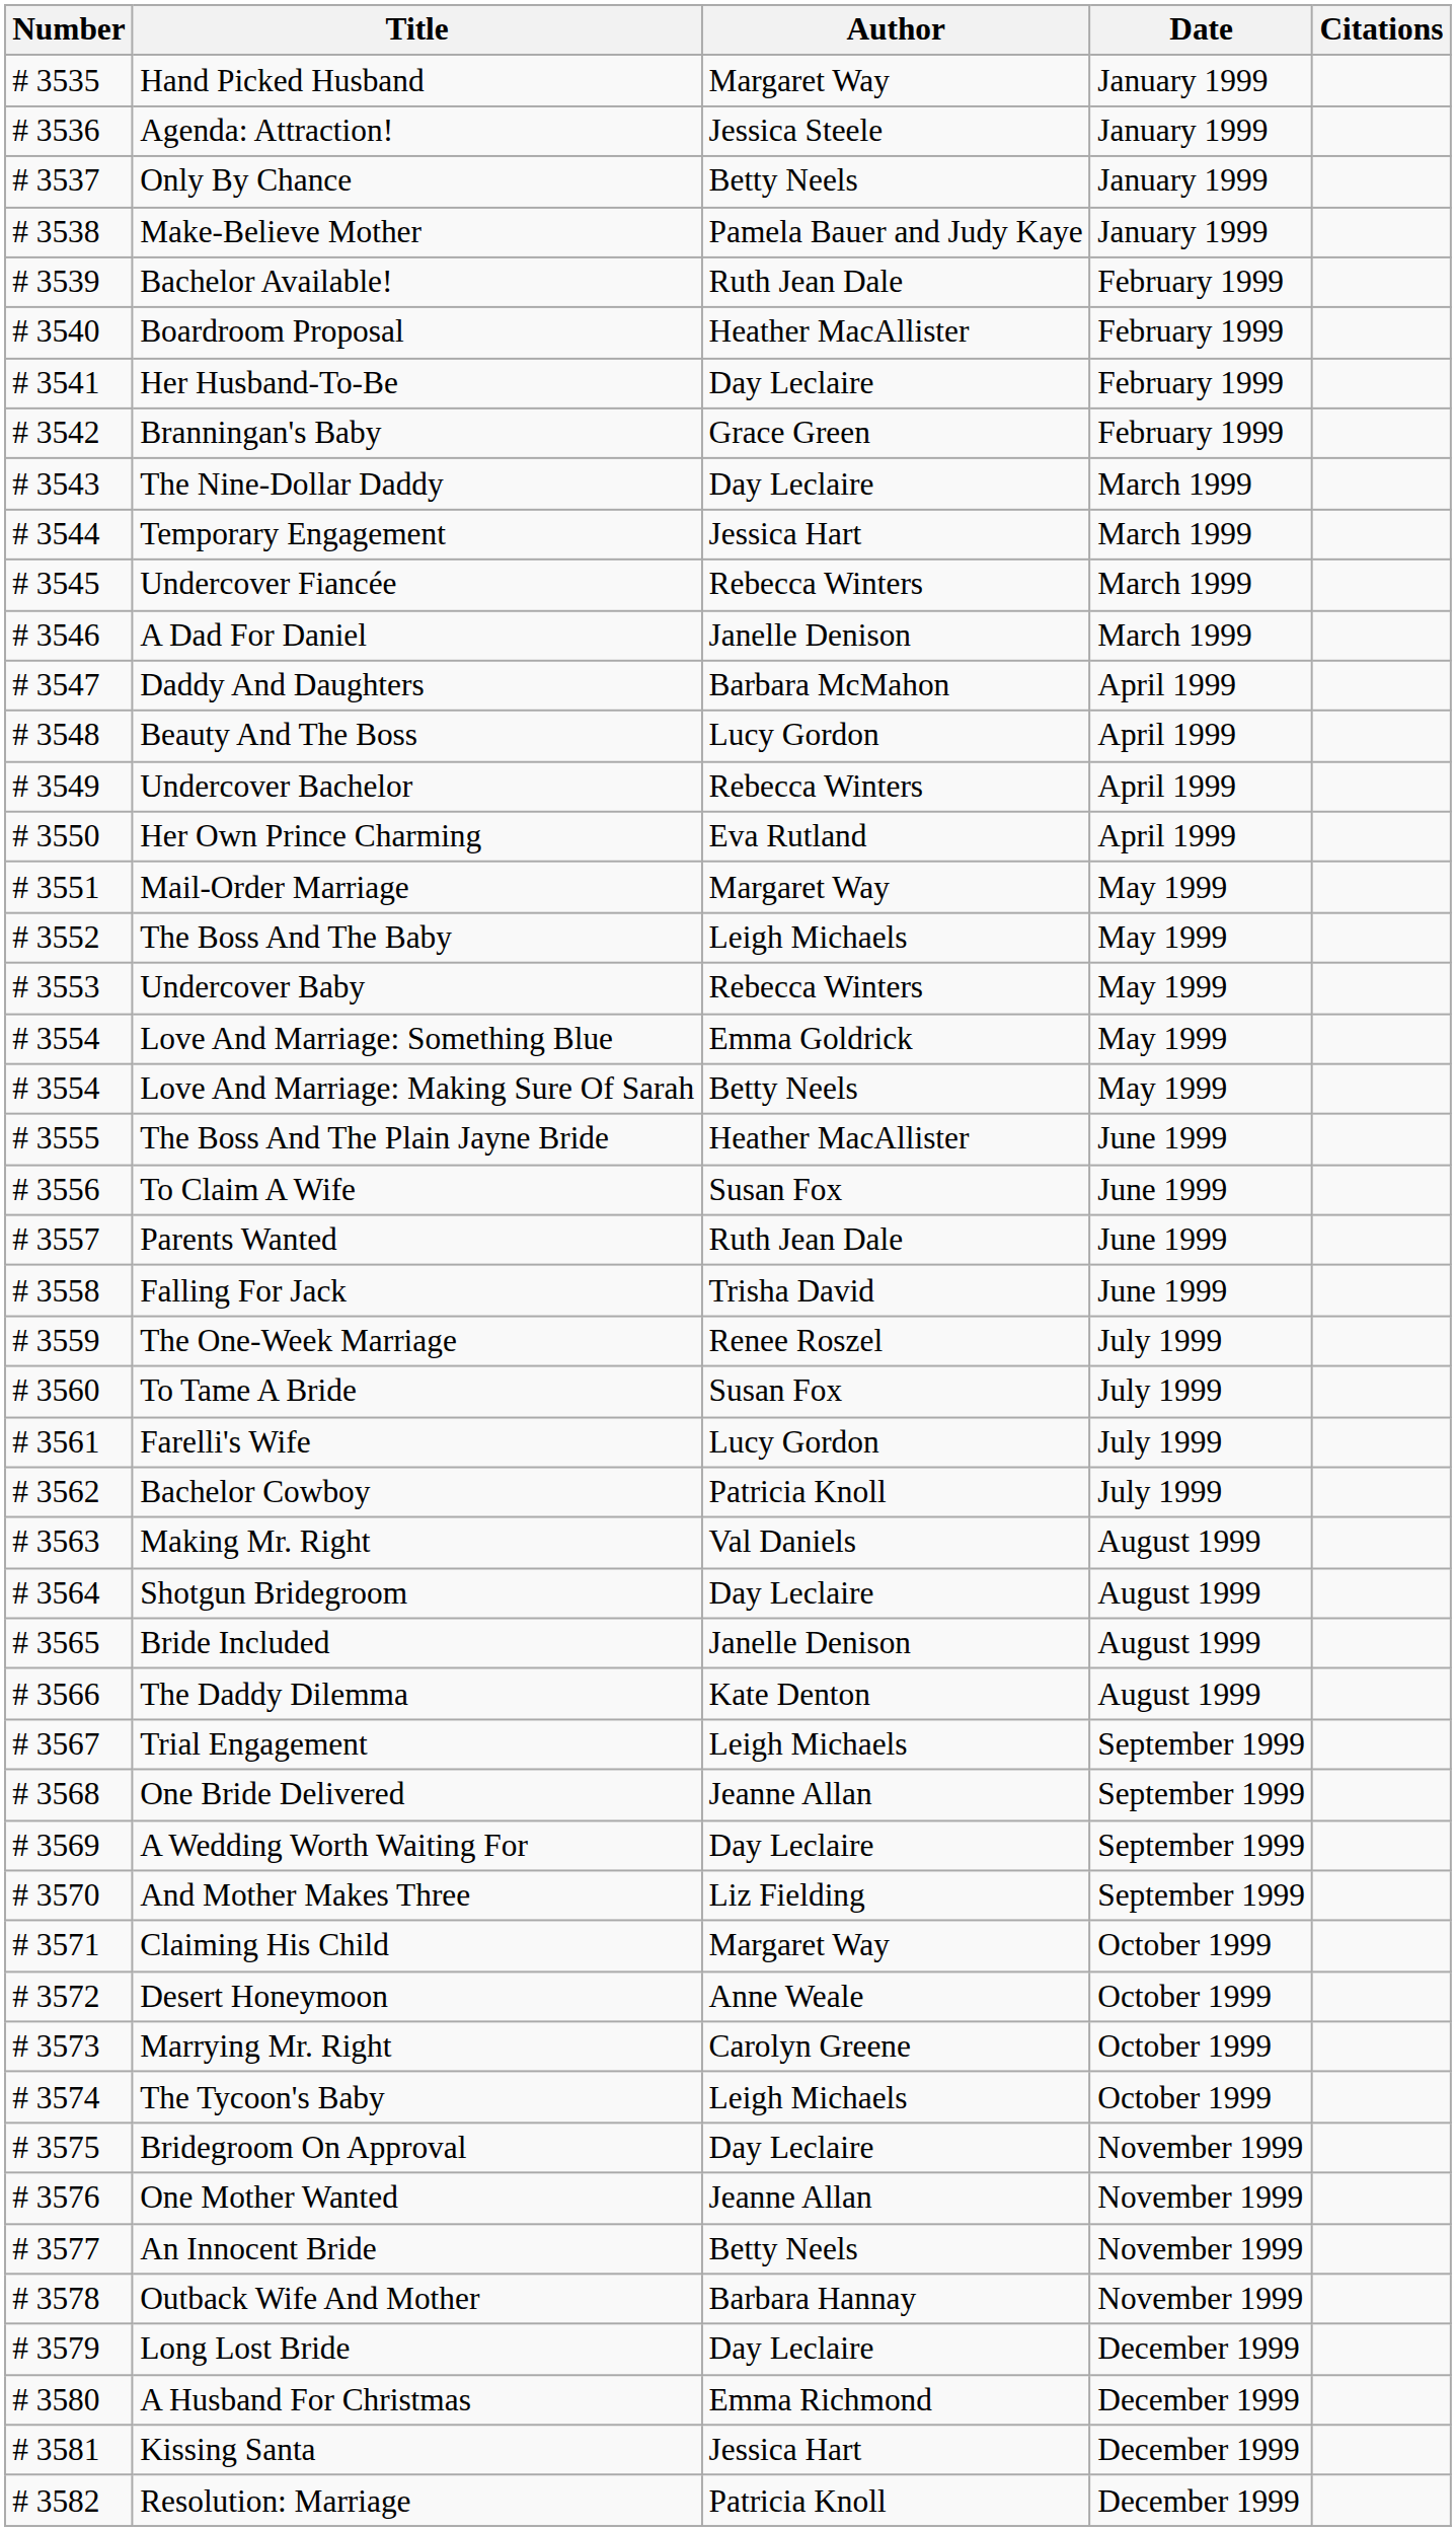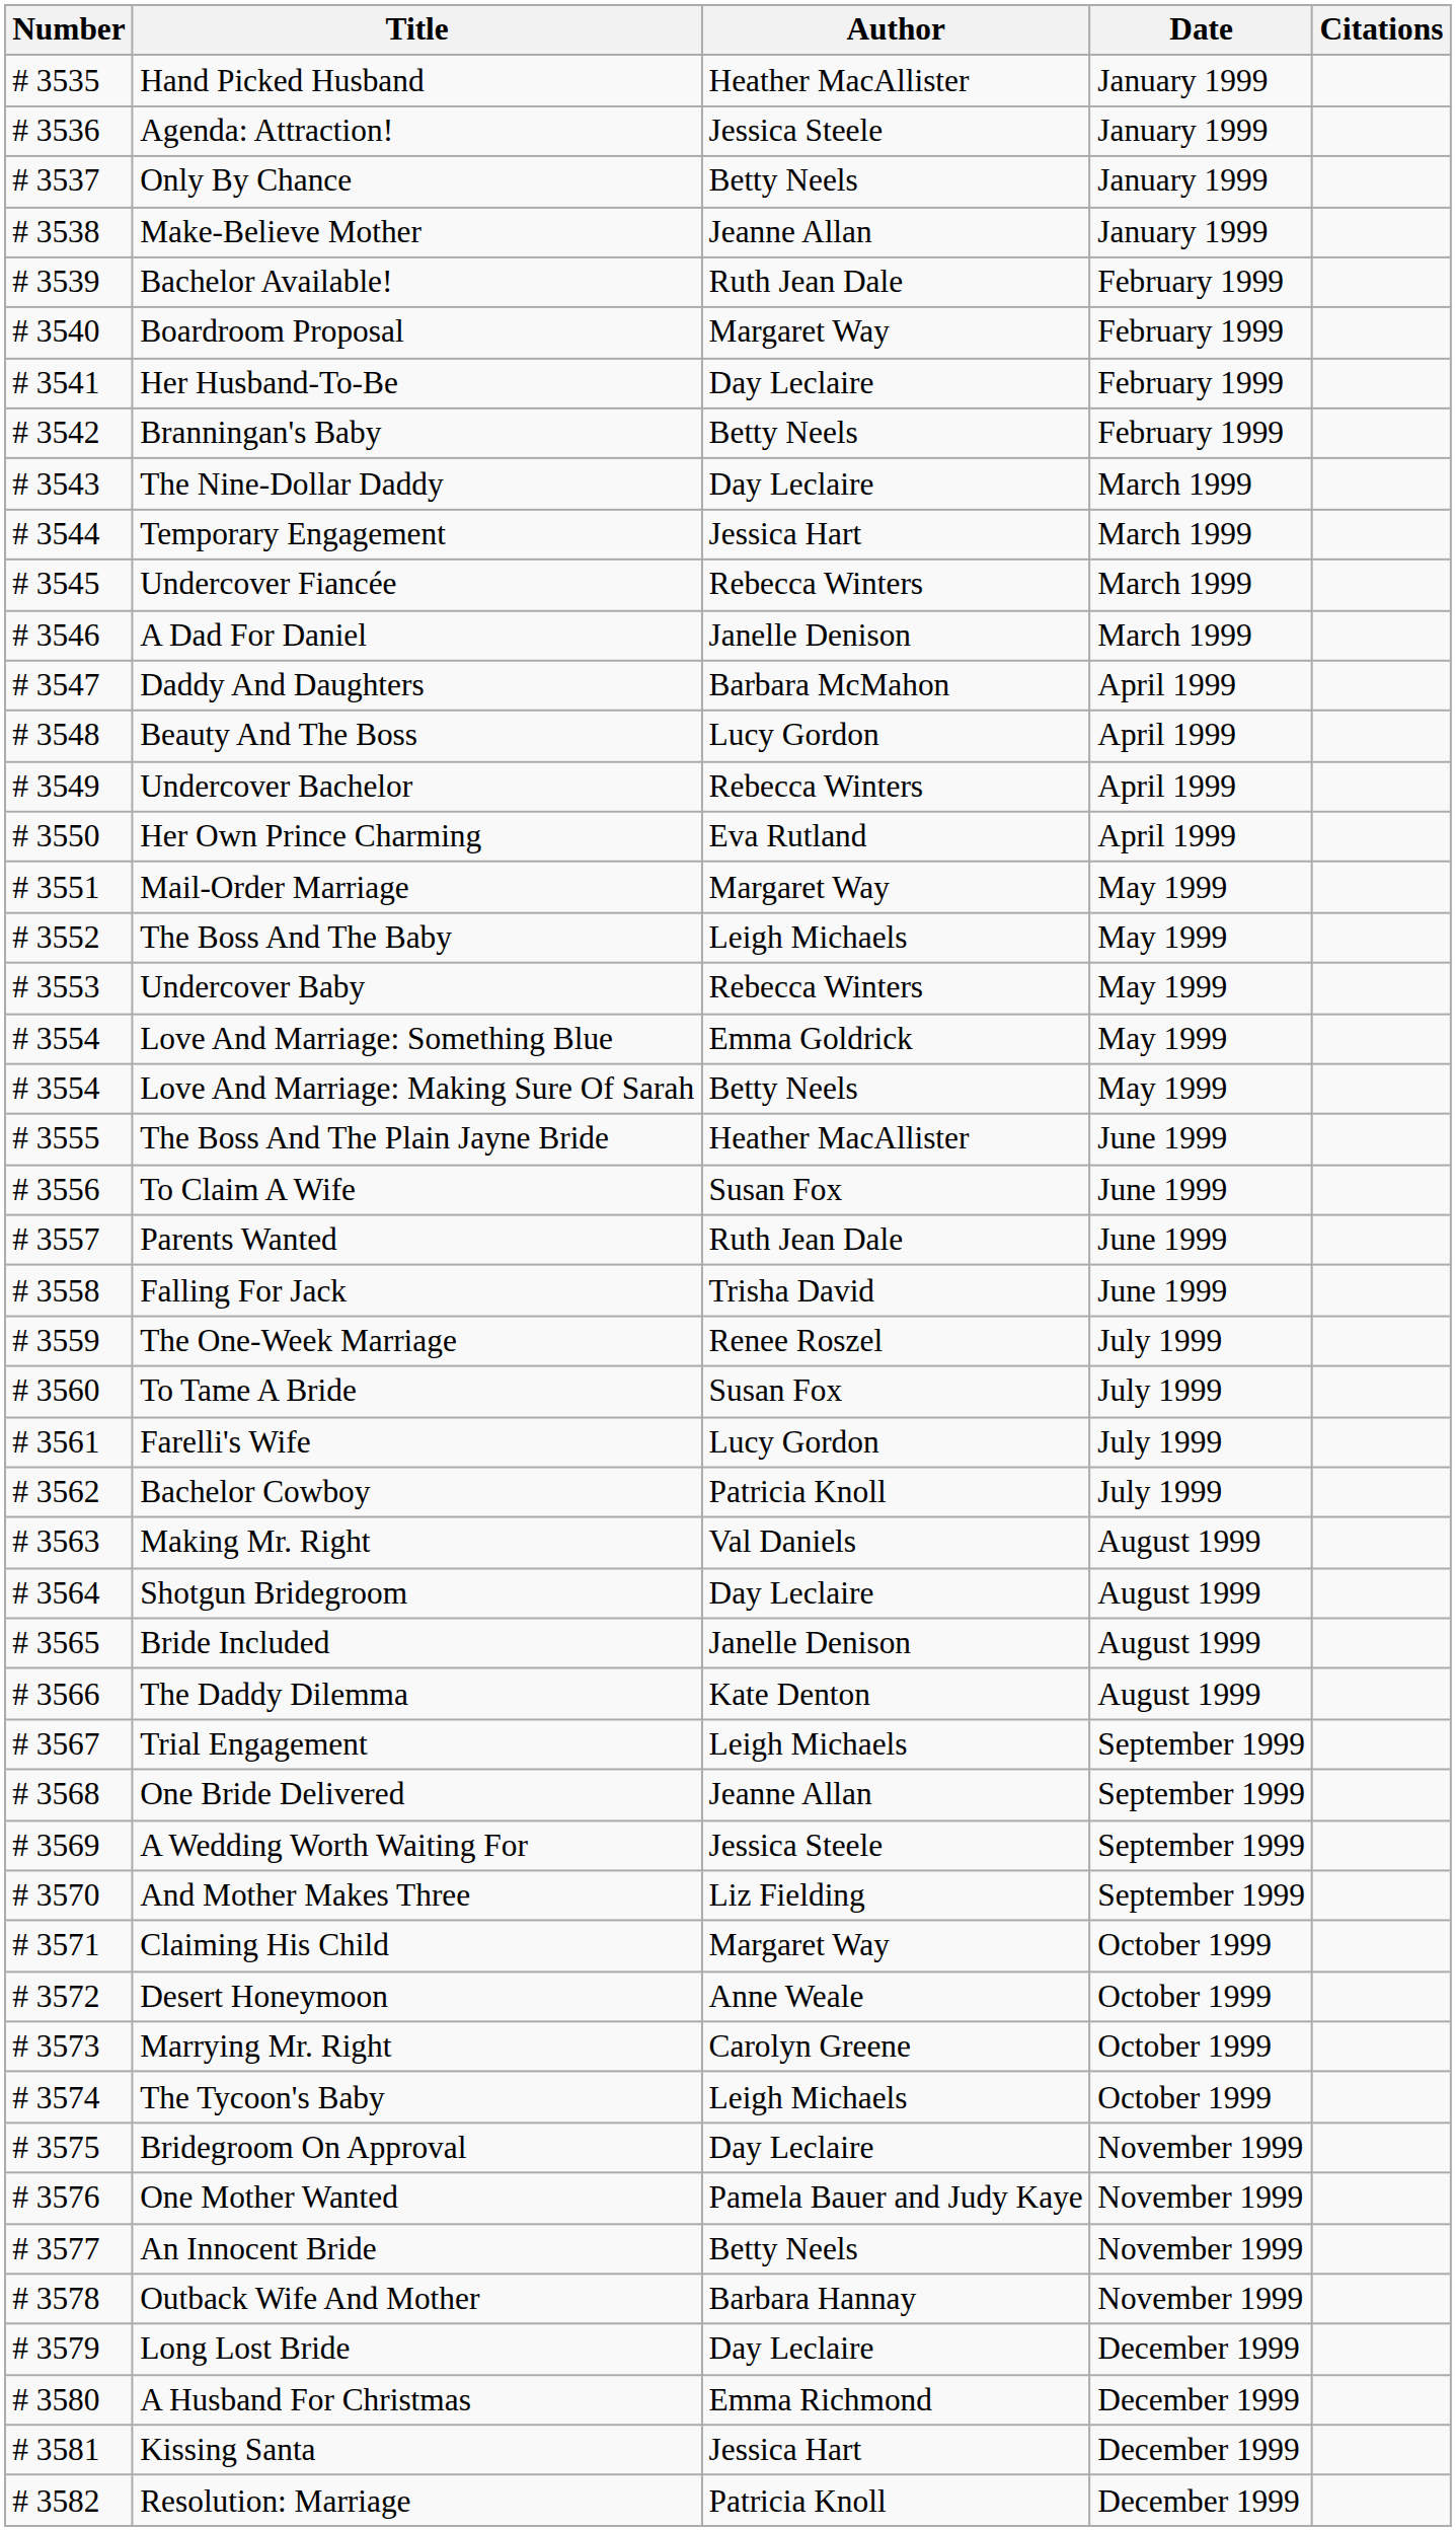 <table class="wikitable">
 <tr>
 <th>Number</th>
 <th>Title</th>
 <th>Author</th>
 <th>Date</th>
 <th>Citations</th>
 </tr>
 <tr>
 <td># 3535</td>
 <td>Hand Picked Husband</td>
-<td>Margaret Way</td>
+<td>Heather MacAllister</td>
 <td>January 1999</td>
 <td></td>
 </tr>
 <tr>
 <td># 3536</td>
 <td>Agenda: Attraction!</td>
 <td>Jessica Steele</td>
 <td>January 1999</td>
 <td></td>
 </tr>
 <tr>
 <td># 3537</td>
 <td>Only By Chance</td>
 <td>Betty Neels</td>
 <td>January 1999</td>
 <td></td>
 </tr>
 <tr>
 <td># 3538</td>
 <td>Make-Believe Mother</td>
-<td>Pamela Bauer and Judy Kaye</td>
+<td>Jeanne Allan</td>
 <td>January 1999</td>
 <td></td>
 </tr>
 <tr>
 <td># 3539</td>
 <td>Bachelor Available!</td>
 <td>Ruth Jean Dale</td>
 <td>February 1999</td>
 <td></td>
 </tr>
 <tr>
 <td># 3540</td>
 <td>Boardroom Proposal</td>
-<td>Heather MacAllister</td>
+<td>Margaret Way</td>
 <td>February 1999</td>
 <td></td>
 </tr>
 <tr>
 <td># 3541</td>
 <td>Her Husband-To-Be</td>
 <td>Day Leclaire</td>
 <td>February 1999</td>
 <td></td>
 </tr>
 <tr>
 <td># 3542</td>
 <td>Branningan's Baby</td>
-<td>Grace Green</td>
+<td>Betty Neels</td>
 <td>February 1999</td>
 <td></td>
 </tr>
 <tr>
 <td># 3543</td>
 <td>The Nine-Dollar Daddy</td>
 <td>Day Leclaire</td>
 <td>March 1999</td>
 <td></td>
 </tr>
 <tr>
 <td># 3544</td>
 <td>Temporary Engagement</td>
 <td>Jessica Hart</td>
 <td>March 1999</td>
 <td></td>
 </tr>
 <tr>
 <td># 3545</td>
 <td>Undercover Fiancée</td>
 <td>Rebecca Winters</td>
 <td>March 1999</td>
 <td></td>
 </tr>
 <tr>
 <td># 3546</td>
 <td>A Dad For Daniel</td>
 <td>Janelle Denison</td>
 <td>March 1999</td>
 <td></td>
 </tr>
 <tr>
 <td># 3547</td>
 <td>Daddy And Daughters</td>
 <td>Barbara McMahon</td>
 <td>April 1999</td>
 <td></td>
 </tr>
 <tr>
 <td># 3548</td>
 <td>Beauty And The Boss</td>
 <td>Lucy Gordon</td>
 <td>April 1999</td>
 <td></td>
 </tr>
 <tr>
 <td># 3549</td>
 <td>Undercover Bachelor</td>
 <td>Rebecca Winters</td>
 <td>April 1999</td>
 <td></td>
 </tr>
 <tr>
 <td># 3550</td>
 <td>Her Own Prince Charming</td>
 <td>Eva Rutland</td>
 <td>April 1999</td>
 <td></td>
 </tr>
 <tr>
 <td># 3551</td>
 <td>Mail-Order Marriage</td>
 <td>Margaret Way</td>
 <td>May 1999</td>
 <td></td>
 </tr>
 <tr>
 <td># 3552</td>
 <td>The Boss And The Baby</td>
 <td>Leigh Michaels</td>
 <td>May 1999</td>
 <td></td>
 </tr>
 <tr>
 <td># 3553</td>
 <td>Undercover Baby</td>
 <td>Rebecca Winters</td>
 <td>May 1999</td>
 <td></td>
 </tr>
 <tr>
 <td># 3554</td>
 <td>Love And Marriage: Something Blue</td>
 <td>Emma Goldrick</td>
 <td>May 1999</td>
 <td></td>
 </tr>
 <tr>
 <td># 3554</td>
 <td>Love And Marriage: Making Sure Of Sarah</td>
 <td>Betty Neels</td>
 <td>May 1999</td>
 <td></td>
 </tr>
 <tr>
 <td># 3555</td>
 <td>The Boss And The Plain Jayne Bride</td>
 <td>Heather MacAllister</td>
 <td>June 1999</td>
 <td></td>
 </tr>
 <tr>
 <td># 3556</td>
 <td>To Claim A Wife</td>
 <td>Susan Fox</td>
 <td>June 1999</td>
 <td></td>
 </tr>
 <tr>
 <td># 3557</td>
 <td>Parents Wanted</td>
 <td>Ruth Jean Dale</td>
 <td>June 1999</td>
 <td></td>
 </tr>
 <tr>
 <td># 3558</td>
 <td>Falling For Jack</td>
 <td>Trisha David</td>
 <td>June 1999</td>
 <td></td>
 </tr>
 <tr>
 <td># 3559</td>
 <td>The One-Week Marriage</td>
 <td>Renee Roszel</td>
 <td>July 1999</td>
 <td></td>
 </tr>
 <tr>
 <td># 3560</td>
 <td>To Tame A Bride</td>
 <td>Susan Fox</td>
 <td>July 1999</td>
 <td></td>
 </tr>
 <tr>
 <td># 3561</td>
 <td>Farelli's Wife</td>
 <td>Lucy Gordon</td>
 <td>July 1999</td>
 <td></td>
 </tr>
 <tr>
 <td># 3562</td>
 <td>Bachelor Cowboy</td>
 <td>Patricia Knoll</td>
 <td>July 1999</td>
 <td></td>
 </tr>
 <tr>
 <td># 3563</td>
 <td>Making Mr. Right</td>
 <td>Val Daniels</td>
 <td>August 1999</td>
 <td></td>
 </tr>
 <tr>
 <td># 3564</td>
 <td>Shotgun Bridegroom</td>
 <td>Day Leclaire</td>
 <td>August 1999</td>
 <td></td>
 </tr>
 <tr>
 <td># 3565</td>
 <td>Bride Included</td>
 <td>Janelle Denison</td>
 <td>August 1999</td>
 <td></td>
 </tr>
 <tr>
 <td># 3566</td>
 <td>The Daddy Dilemma</td>
 <td>Kate Denton</td>
 <td>August 1999</td>
 <td></td>
 </tr>
 <tr>
 <td># 3567</td>
 <td>Trial Engagement</td>
 <td>Leigh Michaels</td>
 <td>September 1999</td>
 <td></td>
 </tr>
 <tr>
 <td># 3568</td>
 <td>One Bride Delivered</td>
 <td>Jeanne Allan</td>
 <td>September 1999</td>
 <td></td>
 </tr>
 <tr>
 <td># 3569</td>
 <td>A Wedding Worth Waiting For</td>
-<td>Day Leclaire</td>
+<td>Jessica Steele</td>
 <td>September 1999</td>
 <td></td>
 </tr>
 <tr>
 <td># 3570</td>
 <td>And Mother Makes Three</td>
 <td>Liz Fielding</td>
 <td>September 1999</td>
 <td></td>
 </tr>
 <tr>
 <td># 3571</td>
 <td>Claiming His Child</td>
 <td>Margaret Way</td>
 <td>October 1999</td>
 <td></td>
 </tr>
 <tr>
 <td># 3572</td>
 <td>Desert Honeymoon</td>
 <td>Anne Weale</td>
 <td>October 1999</td>
 <td></td>
 </tr>
 <tr>
 <td># 3573</td>
 <td>Marrying Mr. Right</td>
 <td>Carolyn Greene</td>
 <td>October 1999</td>
 <td></td>
 </tr>
 <tr>
 <td># 3574</td>
 <td>The Tycoon's Baby</td>
 <td>Leigh Michaels</td>
 <td>October 1999</td>
 <td></td>
 </tr>
 <tr>
 <td># 3575</td>
 <td>Bridegroom On Approval</td>
 <td>Day Leclaire</td>
 <td>November 1999</td>
 <td></td>
 </tr>
 <tr>
 <td># 3576</td>
 <td>One Mother Wanted</td>
-<td>Jeanne Allan</td>
+<td>Pamela Bauer and Judy Kaye</td>
 <td>November 1999</td>
 <td></td>
 </tr>
 <tr>
 <td># 3577</td>
 <td>An Innocent Bride</td>
 <td>Betty Neels</td>
 <td>November 1999</td>
 <td></td>
 </tr>
 <tr>
 <td># 3578</td>
 <td>Outback Wife And Mother</td>
 <td>Barbara Hannay</td>
 <td>November 1999</td>
 <td></td>
 </tr>
 <tr>
 <td># 3579</td>
 <td>Long Lost Bride</td>
 <td>Day Leclaire</td>
 <td>December 1999</td>
 <td></td>
 </tr>
 <tr>
 <td># 3580</td>
 <td>A Husband For Christmas</td>
 <td>Emma Richmond</td>
 <td>December 1999</td>
 <td></td>
 </tr>
 <tr>
 <td># 3581</td>
 <td>Kissing Santa</td>
 <td>Jessica Hart</td>
 <td>December 1999</td>
 <td></td>
 </tr>
 <tr>
 <td># 3582</td>
 <td>Resolution: Marriage</td>
 <td>Patricia Knoll</td>
 <td>December 1999</td>
 <td></td>
 </tr>
 <tr>
 </tr>
 </table>
